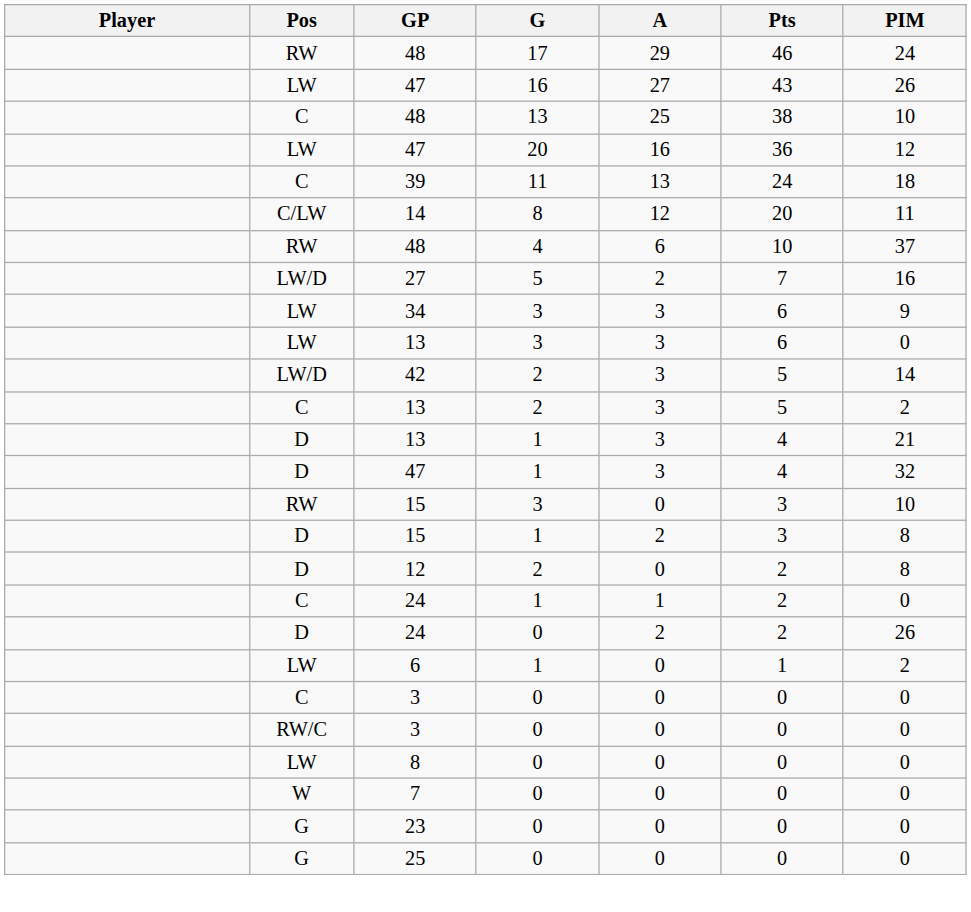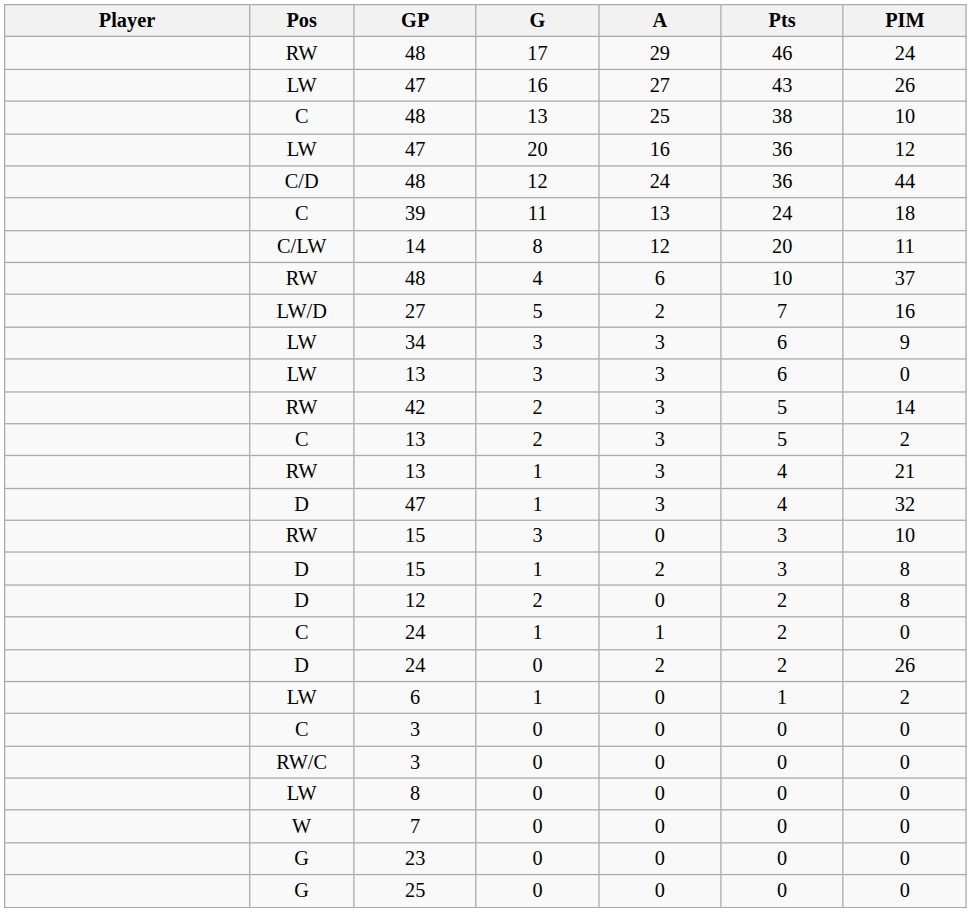 <table class="wikitable sortable" width="60%">
 <tr ALIGN="center">
 <th bgcolor="#DDDDFF" width="10%">Player</th>
 <th bgcolor="#DDDDFF" width="3%" title="Position">Pos</th>
 <th bgcolor="#DDDDFF" width="5%" title="Games played">GP</th>
 <th bgcolor="#DDDDFF" width="5%" title="Goals">G</th>
 <th bgcolor="#DDDDFF" width="5%" title="Assists">A</th>
 <th bgcolor="#DDDDFF" width="5%" title="Points">Pts</th>
 <th bgcolor="#DDDDFF" width="5%" title="Penalties in Minutes">PIM</th>
 </tr>
 <tr align="center">
 <td align="right"></td>
 <td>RW</td>
 <td>48</td>
 <td>17</td>
 <td>29</td>
 <td>46</td>
 <td>24</td>
 </tr>
 <tr align="center">
 <td align="right"></td>
 <td>LW</td>
 <td>47</td>
 <td>16</td>
 <td>27</td>
 <td>43</td>
 <td>26</td>
 </tr>
 <tr align="center">
 <td align="right"></td>
 <td>C</td>
 <td>48</td>
 <td>13</td>
 <td>25</td>
 <td>38</td>
 <td>10</td>
 </tr>
 <tr align="center">
 <td align="right"></td>
 <td>LW</td>
 <td>47</td>
 <td>20</td>
 <td>16</td>
 <td>36</td>
 <td>12</td>
+</tr>
+<tr align="center">
+<td align="right"></td>
+<td>C/D</td>
+<td>48</td>
+<td>12</td>
+<td>24</td>
+<td>36</td>
+<td>44</td>
 </tr>
 <tr align="center">
 <td align="right"></td>
 <td>C</td>
 <td>39</td>
 <td>11</td>
 <td>13</td>
 <td>24</td>
 <td>18</td>
 </tr>
 <tr align="center">
 <td align="right"></td>
 <td>C/LW</td>
 <td>14</td>
 <td>8</td>
 <td>12</td>
 <td>20</td>
 <td>11</td>
 </tr>
 <tr align="center">
 <td align="right"></td>
 <td>RW</td>
 <td>48</td>
 <td>4</td>
 <td>6</td>
 <td>10</td>
 <td>37</td>
 </tr>
 <tr align="center">
 <td align="right"></td>
 <td>LW/D</td>
 <td>27</td>
 <td>5</td>
 <td>2</td>
 <td>7</td>
 <td>16</td>
 </tr>
 <tr align="center">
 <td align="right"></td>
 <td>LW</td>
 <td>34</td>
 <td>3</td>
 <td>3</td>
 <td>6</td>
 <td>9</td>
 </tr>
 <tr align="center">
 <td align="right"></td>
 <td>LW</td>
 <td>13</td>
 <td>3</td>
 <td>3</td>
 <td>6</td>
 <td>0</td>
 </tr>
 <tr align="center">
 <td align="right"></td>
-<td>LW/D</td>
+<td>RW</td>
 <td>42</td>
 <td>2</td>
 <td>3</td>
 <td>5</td>
 <td>14</td>
 </tr>
 <tr align="center">
 <td align="right"></td>
 <td>C</td>
 <td>13</td>
 <td>2</td>
 <td>3</td>
 <td>5</td>
 <td>2</td>
 </tr>
 <tr align="center">
 <td align="right"></td>
-<td>D</td>
+<td>RW</td>
 <td>13</td>
 <td>1</td>
 <td>3</td>
 <td>4</td>
 <td>21</td>
 </tr>
 <tr align="center">
 <td align="right"></td>
 <td>D</td>
 <td>47</td>
 <td>1</td>
 <td>3</td>
 <td>4</td>
 <td>32</td>
 </tr>
 <tr align="center">
 <td align="right"></td>
 <td>RW</td>
 <td>15</td>
 <td>3</td>
 <td>0</td>
 <td>3</td>
 <td>10</td>
 </tr>
 <tr align="center">
 <td align="right"></td>
 <td>D</td>
 <td>15</td>
 <td>1</td>
 <td>2</td>
 <td>3</td>
 <td>8</td>
 </tr>
 <tr align="center">
 <td align="right"></td>
 <td>D</td>
 <td>12</td>
 <td>2</td>
 <td>0</td>
 <td>2</td>
 <td>8</td>
 </tr>
 <tr align="center">
 <td align="right"></td>
 <td>C</td>
 <td>24</td>
 <td>1</td>
 <td>1</td>
 <td>2</td>
 <td>0</td>
 </tr>
 <tr align="center">
 <td align="right"></td>
 <td>D</td>
 <td>24</td>
 <td>0</td>
 <td>2</td>
 <td>2</td>
 <td>26</td>
 </tr>
 <tr align="center">
 <td align="right"></td>
 <td>LW</td>
 <td>6</td>
 <td>1</td>
 <td>0</td>
 <td>1</td>
 <td>2</td>
 </tr>
 <tr align="center">
 <td align="right"></td>
 <td>C</td>
 <td>3</td>
 <td>0</td>
 <td>0</td>
 <td>0</td>
 <td>0</td>
 </tr>
 <tr align="center">
 <td align="right"></td>
 <td>RW/C</td>
 <td>3</td>
 <td>0</td>
 <td>0</td>
 <td>0</td>
 <td>0</td>
 </tr>
 <tr align="center">
 <td align="right"></td>
 <td>LW</td>
 <td>8</td>
 <td>0</td>
 <td>0</td>
 <td>0</td>
 <td>0</td>
 </tr>
 <tr align="center">
 <td align="right"></td>
 <td>W</td>
 <td>7</td>
 <td>0</td>
 <td>0</td>
 <td>0</td>
 <td>0</td>
 </tr>
 <tr align="center">
 <td align="right"></td>
 <td>G</td>
 <td>23</td>
 <td>0</td>
 <td>0</td>
 <td>0</td>
 <td>0</td>
 </tr>
 <tr align="center">
 <td align="right"></td>
 <td>G</td>
 <td>25</td>
 <td>0</td>
 <td>0</td>
 <td>0</td>
 <td>0</td>
 </tr>
 </table>
